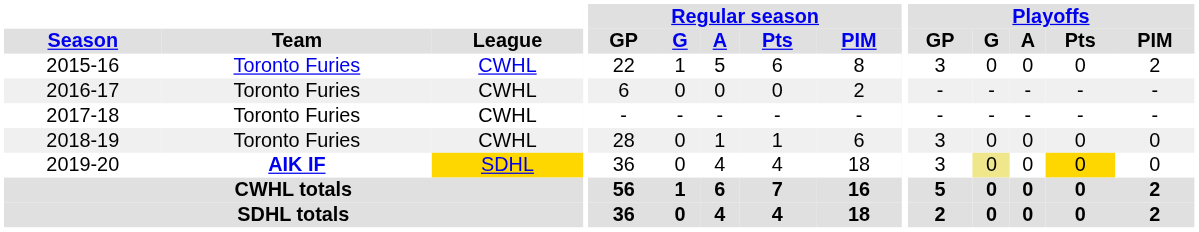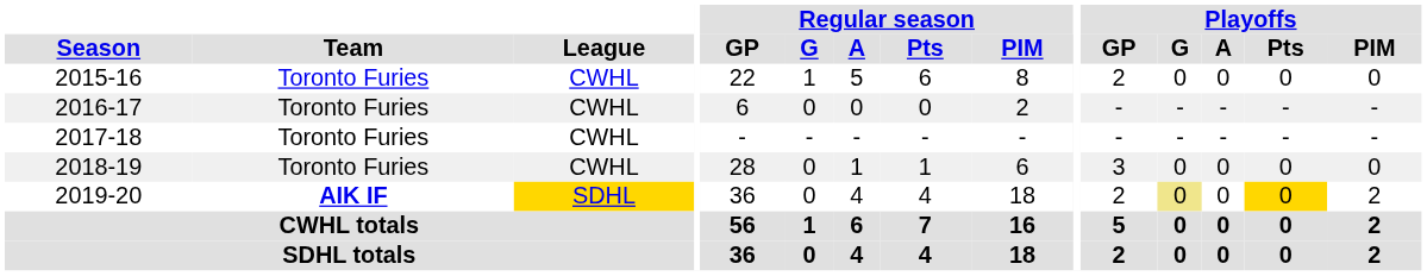 <table border="0" cellpadding="1" cellspacing="0" style="text-align:center; width:60em">
 <tr bgcolor="#e0e0e0">
 <th colspan="3" bgcolor="#ffffff"></th>
 <th rowspan="99" bgcolor="#ffffff"></th>
 <th colspan="5"><a href='#'>Regular season</a></th>
 <th rowspan="99" bgcolor="#ffffff"></th>
 <th colspan="5"><a href='#'>Playoffs</a></th>
 </tr>
 <tr bgcolor="#e0e0e0">
 <th><a href='#'>Season</a></th>
 <th>Team</th>
 <th>League</th>
 <th>GP</th>
 <th><a href='#'>G</a></th>
 <th><a href='#'>A</a></th>
 <th><a href='#'>Pts</a></th>
 <th><a href='#'>PIM</a></th>
 <th>GP</th>
 <th>G</th>
 <th>A</th>
 <th>Pts</th>
 <th>PIM</th>
 </tr>
 <tr>
 <td>2015-16</td>
 <td><a href='#'>Toronto Furies</a></td>
 <td><a href='#'>CWHL</a></td>
 <td>22</td>
 <td>1</td>
 <td>5</td>
 <td>6</td>
 <td>8</td>
-<td>3</td>
+<td>2</td>
 <td>0</td>
 <td>0</td>
 <td>0</td>
-<td>2</td>
+<td>0</td>
 </tr>
 <tr bgcolor="#f0f0f0">
 <td>2016-17</td>
 <td>Toronto Furies</td>
 <td>CWHL</td>
 <td>6</td>
 <td>0</td>
 <td>0</td>
 <td>0</td>
 <td>2</td>
 <td>-</td>
 <td>-</td>
 <td>-</td>
 <td>-</td>
 <td>-</td>
 </tr>
 <tr>
 <td>2017-18</td>
 <td>Toronto Furies</td>
 <td>CWHL</td>
 <td>-</td>
 <td>-</td>
 <td>-</td>
 <td>-</td>
 <td>-</td>
 <td>-</td>
 <td>-</td>
 <td>-</td>
 <td>-</td>
 <td>-</td>
 </tr>
 <tr bgcolor="#f0f0f0">
 <td>2018-19</td>
 <td>Toronto Furies</td>
 <td>CWHL</td>
 <td>28</td>
 <td>0</td>
 <td>1</td>
 <td>1</td>
 <td>6</td>
 <td>3</td>
 <td>0</td>
 <td>0</td>
 <td>0</td>
 <td>0</td>
 </tr>
 <tr>
 <td>2019-20</td>
 <td><strong><a href='#'>AIK IF</a></strong></td>
 <td style="background: gold;"><a href='#'>SDHL</a></td>
 <td>36</td>
 <td>0</td>
 <td>4</td>
 <td>4</td>
 <td>18</td>
-<td>3</td>
+<td>2</td>
 <td style="background: khaki;">0</td>
 <td>0</td>
 <td style="background: gold;">0</td>
-<td>0</td>
+<td>2</td>
 </tr>
 <tr bgcolor="#e0e0e0">
 <th colspan="3">CWHL totals</th>
 <th>56</th>
 <th>1</th>
 <th>6</th>
 <th>7</th>
 <th>16</th>
 <th>5</th>
 <th>0</th>
 <th>0</th>
 <th>0</th>
 <th>2</th>
 </tr>
 <tr bgcolor="#e0e0e0">
 <th colspan="3">SDHL totals</th>
 <th>36</th>
 <th>0</th>
 <th>4</th>
 <th>4</th>
 <th>18</th>
 <th>2</th>
 <th>0</th>
 <th>0</th>
 <th>0</th>
 <th>2</th>
 </tr>
 </table>
